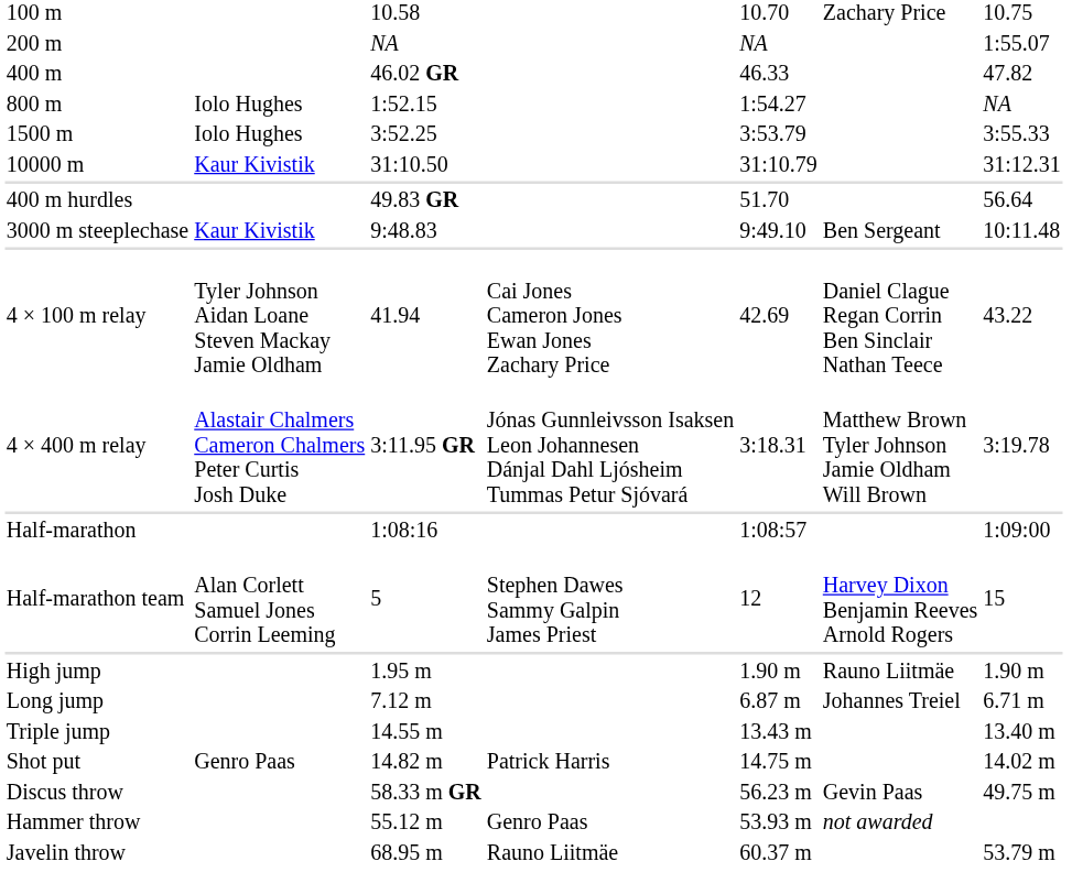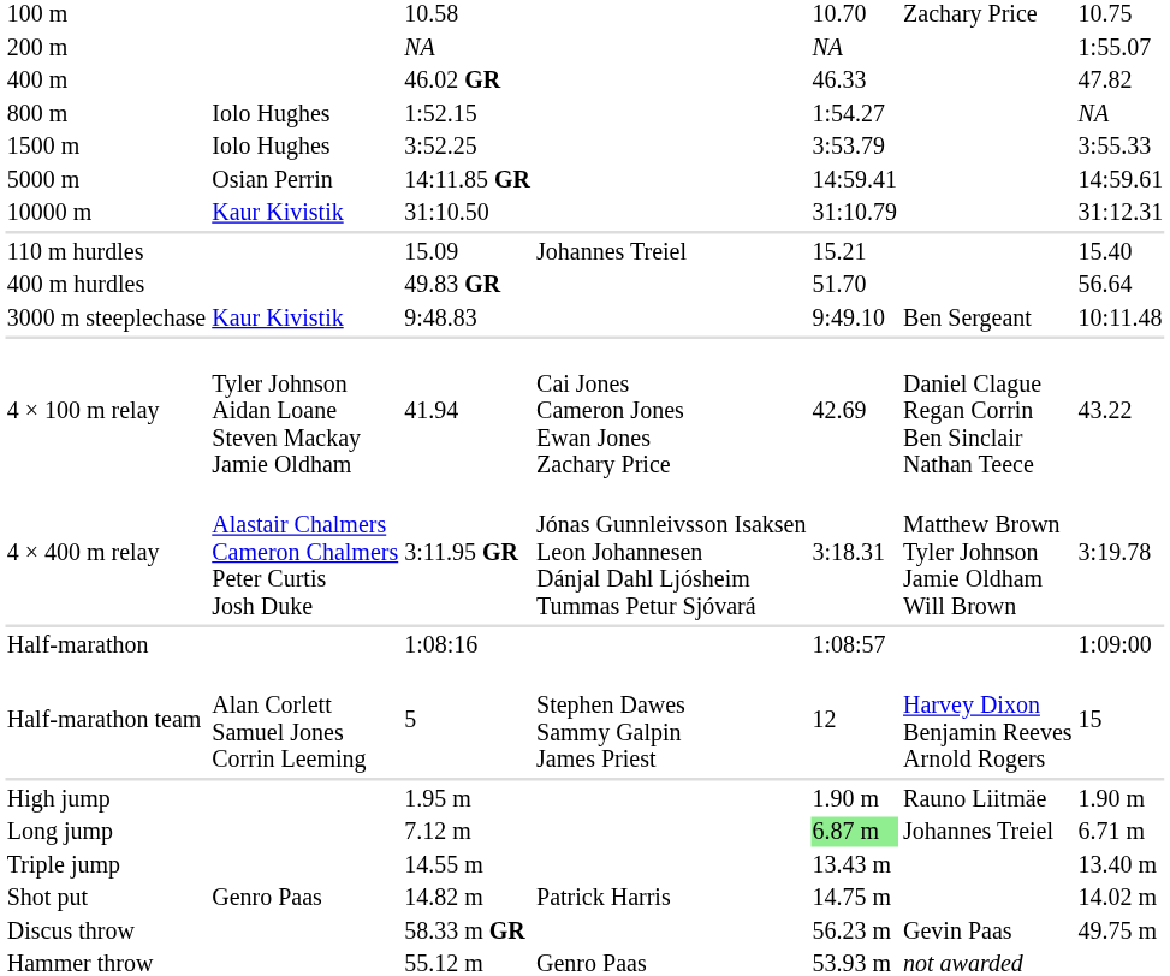 <table>
 <tr>
 <td>100 m</td>
 <td></td>
 <td>10.58</td>
 <td></td>
 <td>10.70</td>
 <td>Zachary Price<br></td>
 <td>10.75</td>
 </tr>
 <tr>
 <td>200 m</td>
 <td></td>
 <td><em>NA</em></td>
 <td></td>
 <td><em>NA</em></td>
 <td></td>
 <td>1:55.07</td>
 </tr>
 <tr>
 <td>400 m</td>
 <td></td>
 <td>46.02 <strong>GR</strong></td>
 <td></td>
 <td>46.33</td>
 <td></td>
 <td>47.82</td>
 </tr>
 <tr>
 <td>800 m</td>
 <td>Iolo Hughes<br></td>
 <td>1:52.15</td>
 <td></td>
 <td>1:54.27</td>
 <td></td>
 <td><em>NA</em></td>
 </tr>
 <tr>
 <td>1500 m</td>
 <td>Iolo Hughes<br></td>
 <td>3:52.25</td>
 <td></td>
 <td>3:53.79</td>
 <td></td>
 <td>3:55.33</td>
 </tr>
 <tr>
+<td>5000 m</td>
+<td>Osian Perrin<br> </td>
+<td>14:11.85 <strong>GR</strong></td>
+<td></td>
+<td>14:59.41</td>
+<td></td>
+<td>14:59.61</td>
+</tr>
+<tr>
 <td>10000 m</td>
 <td><a href='#'>Kaur Kivistik</a><br> </td>
 <td>31:10.50</td>
 <td></td>
 <td>31:10.79</td>
 <td></td>
 <td>31:12.31</td>
 </tr>
 <tr bgcolor=#dddddd>
 <td colspan=7></td>
+</tr>
+<tr>
+<td>110 m hurdles</td>
+<td></td>
+<td>15.09</td>
+<td>Johannes Treiel<br></td>
+<td>15.21</td>
+<td></td>
+<td>15.40</td>
 </tr>
 <tr>
 <td>400 m hurdles</td>
 <td> </td>
 <td>49.83 <strong>GR</strong></td>
 <td></td>
 <td>51.70</td>
 <td></td>
 <td>56.64</td>
 </tr>
 <tr>
 <td>3000 m steeplechase</td>
 <td><a href='#'>Kaur Kivistik</a><br> </td>
 <td>9:48.83</td>
 <td></td>
 <td>9:49.10</td>
 <td>Ben Sergeant<br></td>
 <td>10:11.48</td>
 </tr>
 <tr bgcolor=#dddddd>
 <td colspan=7></td>
 </tr>
 <tr>
 <td>4 × 100 m relay</td>
 <td valign=top> <br> Tyler Johnson <br> Aidan Loane <br> Steven Mackay <br> Jamie Oldham</td>
 <td>41.94</td>
 <td valign=top> <br> Cai Jones <br> Cameron Jones <br> Ewan Jones <br> Zachary Price</td>
 <td>42.69</td>
 <td valign=top> <br> Daniel Clague <br> Regan Corrin <br> Ben Sinclair <br> Nathan Teece</td>
 <td>43.22</td>
 </tr>
 <tr>
 <td>4 × 400 m relay</td>
 <td valign=top> <br> <a href='#'>Alastair Chalmers</a>  <br> <a href='#'>Cameron Chalmers</a> <br> Peter Curtis <br> Josh Duke</td>
 <td>3:11.95 <strong>GR</strong></td>
 <td valign=top> <br> Jónas Gunnleivsson Isaksen <br> Leon Johannesen <br> Dánjal Dahl Ljósheim <br> Tummas Petur Sjóvará</td>
 <td>3:18.31</td>
 <td valign=top> <br> Matthew Brown <br> Tyler Johnson <br> Jamie Oldham <br> Will Brown</td>
 <td>3:19.78</td>
 </tr>
 <tr bgcolor=#dddddd>
 <td colspan=7></td>
 </tr>
 <tr>
 <td>Half-marathon</td>
 <td></td>
 <td>1:08:16</td>
 <td></td>
 <td>1:08:57</td>
 <td></td>
 <td>1:09:00</td>
 </tr>
 <tr>
 <td>Half-marathon team</td>
 <td valign=top> <br> Alan Corlett <br> Samuel Jones <br> Corrin Leeming</td>
 <td>5</td>
 <td valign=top> <br> Stephen Dawes <br> Sammy Galpin <br> James Priest</td>
 <td>12</td>
 <td valign=top> <br> <a href='#'>Harvey Dixon</a> <br> Benjamin Reeves <br> Arnold Rogers</td>
 <td>15</td>
 </tr>
 <tr bgcolor=#dddddd>
 <td colspan=7></td>
 </tr>
 <tr>
 <td>High jump</td>
 <td> </td>
 <td>1.95 m</td>
 <td> </td>
 <td>1.90 m</td>
 <td>Rauno Liitmäe<br></td>
 <td>1.90 m</td>
 </tr>
 <tr>
 <td>Long jump</td>
 <td></td>
 <td>7.12 m</td>
 <td> </td>
-<td>6.87 m</td>
+<td style="background: lightgreen;">6.87 m</td>
 <td>Johannes Treiel<br></td>
 <td>6.71 m</td>
 </tr>
 <tr>
 <td>Triple jump</td>
 <td></td>
 <td>14.55 m</td>
 <td></td>
 <td>13.43 m</td>
 <td></td>
 <td>13.40 m</td>
 </tr>
 <tr>
 <td>Shot put</td>
 <td>Genro Paas<br></td>
 <td>14.82 m</td>
 <td>Patrick Harris<br></td>
 <td>14.75 m</td>
 <td></td>
 <td>14.02 m</td>
 </tr>
 <tr>
 <td>Discus throw</td>
 <td> </td>
 <td>58.33 m <strong>GR</strong></td>
 <td></td>
 <td>56.23 m</td>
 <td>Gevin Paas<br></td>
 <td>49.75 m</td>
 </tr>
 <tr>
 <td>Hammer throw</td>
 <td></td>
 <td>55.12 m</td>
 <td>Genro Paas<br></td>
 <td>53.93 m</td>
 <td><em>not awarded</em></td>
 <td></td>
 </tr>
-<tr>
-<td>Javelin throw</td>
-<td> </td>
-<td>68.95 m</td>
-<td>Rauno Liitmäe<br></td>
-<td>60.37 m</td>
-<td></td>
-<td>53.79 m</td>
-</tr>
 </table>
